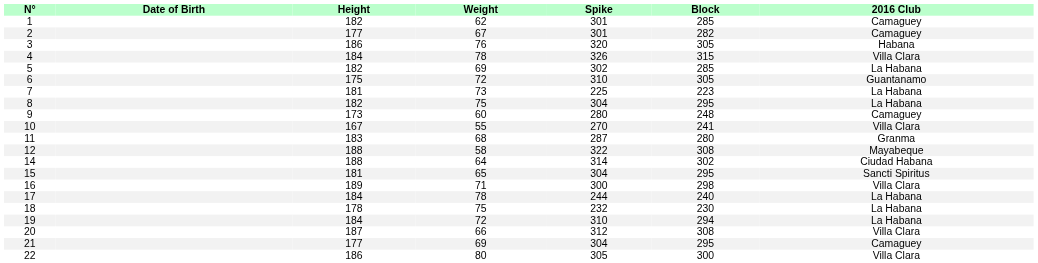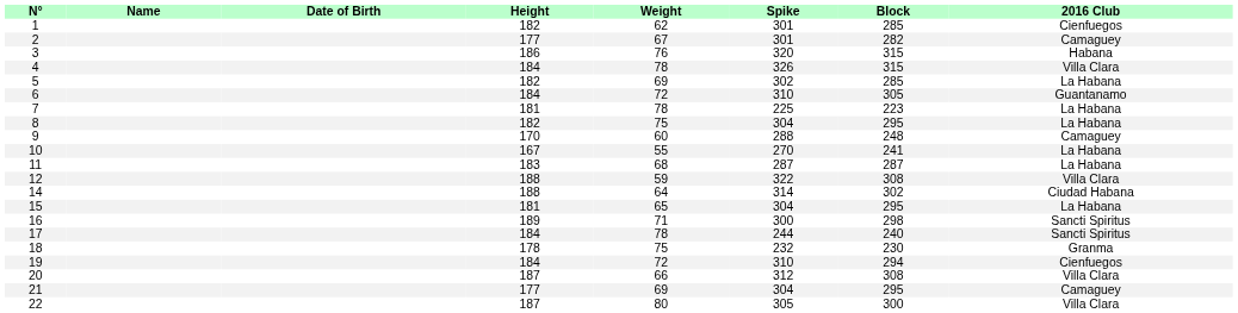 <table style="text-align:center;" cellpadding=0 cellspacing=0 width=100%>
 <tr style="background: #bbffcc;">
 <th width="5%">N°</th>
+<th width=200px>Name</th>
 <th>Date of Birth</th>
 <th>Height</th>
 <th>Weight</th>
 <th>Spike</th>
 <th>Block</th>
 <th>2016 Club</th>
 </tr>
 <tr>
 <td>1</td>
 <td></td>
+<td></td>
 <td>182</td>
 <td>62</td>
 <td>301</td>
 <td>285</td>
-<td>Camaguey</td>
+<td>Cienfuegos</td>
 </tr>
 <tr bgcolor="#f2f2f2">
 <td>2</td>
+<td></td>
 <td></td>
 <td>177</td>
 <td>67</td>
 <td>301</td>
 <td>282</td>
 <td>Camaguey</td>
 </tr>
 <tr>
 <td>3</td>
 <td></td>
+<td></td>
 <td>186</td>
 <td>76</td>
 <td>320</td>
-<td>305</td>
+<td>315</td>
 <td>Habana</td>
 </tr>
 <tr bgcolor="#f2f2f2">
 <td>4</td>
+<td></td>
 <td></td>
 <td>184</td>
 <td>78</td>
 <td>326</td>
 <td>315</td>
 <td>Villa Clara</td>
 </tr>
 <tr>
 <td>5</td>
 <td></td>
+<td></td>
 <td>182</td>
 <td>69</td>
 <td>302</td>
 <td>285</td>
 <td>La Habana</td>
 </tr>
 <tr bgcolor="#f2f2f2">
 <td>6</td>
 <td></td>
-<td>175</td>
+<td></td>
+<td>184</td>
 <td>72</td>
 <td>310</td>
 <td>305</td>
 <td>Guantanamo</td>
 </tr>
 <tr>
 <td>7</td>
 <td></td>
+<td></td>
 <td>181</td>
-<td>73</td>
+<td>78</td>
 <td>225</td>
 <td>223</td>
 <td>La Habana</td>
 </tr>
 <tr bgcolor="#f2f2f2">
 <td>8</td>
+<td></td>
 <td></td>
 <td>182</td>
 <td>75</td>
 <td>304</td>
 <td>295</td>
 <td>La Habana</td>
 </tr>
 <tr>
 <td>9</td>
 <td></td>
-<td>173</td>
+<td></td>
+<td>170</td>
 <td>60</td>
-<td>280</td>
+<td>288</td>
 <td>248</td>
 <td>Camaguey</td>
 </tr>
 <tr bgcolor="#f2f2f2">
 <td>10</td>
 <td></td>
+<td></td>
 <td>167</td>
 <td>55</td>
 <td>270</td>
 <td>241</td>
-<td>Villa Clara</td>
+<td>La Habana</td>
 </tr>
 <tr>
 <td>11</td>
 <td></td>
+<td></td>
 <td>183</td>
 <td>68</td>
 <td>287</td>
-<td>280</td>
-<td>Granma</td>
+<td>287</td>
+<td>La Habana</td>
 </tr>
 <tr bgcolor="#f2f2f2">
 <td>12</td>
 <td></td>
+<td></td>
 <td>188</td>
-<td>58</td>
+<td>59</td>
 <td>322</td>
 <td>308</td>
-<td>Mayabeque</td>
+<td>Villa Clara</td>
 </tr>
 <tr>
 <td>14</td>
+<td></td>
 <td></td>
 <td>188</td>
 <td>64</td>
 <td>314</td>
 <td>302</td>
 <td>Ciudad Habana</td>
 </tr>
 <tr bgcolor="#f2f2f2">
 <td>15</td>
 <td></td>
+<td></td>
 <td>181</td>
 <td>65</td>
 <td>304</td>
 <td>295</td>
-<td>Sancti Spiritus</td>
+<td>La Habana</td>
 </tr>
 <tr>
 <td>16</td>
+<td></td>
 <td></td>
 <td>189</td>
 <td>71</td>
 <td>300</td>
 <td>298</td>
-<td>Villa Clara</td>
+<td>Sancti Spiritus</td>
 </tr>
 <tr bgcolor="#f2f2f2">
 <td>17</td>
+<td></td>
 <td></td>
 <td>184</td>
 <td>78</td>
 <td>244</td>
 <td>240</td>
-<td>La Habana</td>
+<td>Sancti Spiritus</td>
 </tr>
 <tr>
 <td>18</td>
+<td></td>
 <td></td>
 <td>178</td>
 <td>75</td>
 <td>232</td>
 <td>230</td>
-<td>La Habana</td>
+<td>Granma</td>
 </tr>
 <tr bgcolor="#f2f2f2">
 <td>19</td>
+<td></td>
 <td></td>
 <td>184</td>
 <td>72</td>
 <td>310</td>
 <td>294</td>
-<td>La Habana</td>
+<td>Cienfuegos</td>
 </tr>
 <tr>
 <td>20</td>
+<td></td>
 <td></td>
 <td>187</td>
 <td>66</td>
 <td>312</td>
 <td>308</td>
 <td>Villa Clara</td>
 </tr>
 <tr bgcolor="#f2f2f2">
 <td>21</td>
 <td></td>
+<td></td>
 <td>177</td>
 <td>69</td>
 <td>304</td>
 <td>295</td>
 <td>Camaguey</td>
 </tr>
 <tr>
 <td>22</td>
 <td></td>
-<td>186</td>
+<td></td>
+<td>187</td>
 <td>80</td>
 <td>305</td>
 <td>300</td>
 <td>Villa Clara</td>
 </tr>
 </table>
